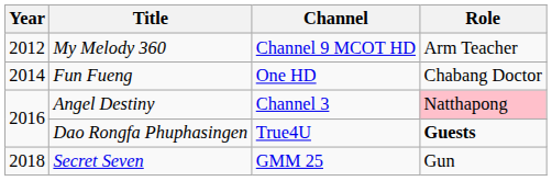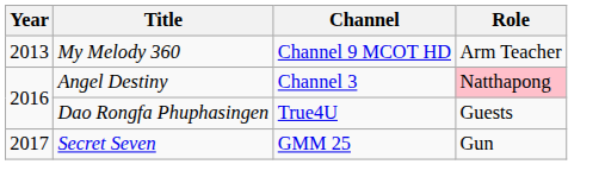 <table class="wikitable" style="margin-bottom: 10px;">
 <tr>
 <th>Year</th>
 <th>Title</th>
 <th>Channel</th>
 <th>Role</th>
 </tr>
 <tr>
-<td>2012</td>
+<td>2013</td>
 <td><em>My Melody 360 </em></td>
 <td><a href='#'>Channel 9 MCOT HD</a></td>
 <td>Arm Teacher</td>
-</tr>
-<tr>
-<td>2014</td>
-<td><em>Fun Fueng</em></td>
-<td><a href='#'>One HD</a></td>
-<td>Chabang Doctor</td>
 </tr>
 <tr>
 <td rowspan="2">2016</td>
 <td><em>Angel Destiny</em></td>
 <td><a href='#'>Channel 3</a></td>
 <td style="background: pink;">Natthapong</td>
 </tr>
 <tr>
 <td><em>Dao Rongfa Phuphasingen</em></td>
 <td><a href='#'>True4U</a></td>
-<td><strong>Guests</strong></td>
+<td>Guests</td>
 </tr>
 <tr>
-<td rowspan="1">2018</td>
+<td rowspan="1">2017</td>
 <td><em><a href='#'>Secret Seven</a></em></td>
 <td><a href='#'>GMM 25</a></td>
 <td>Gun</td>
 </tr>
 </table>
